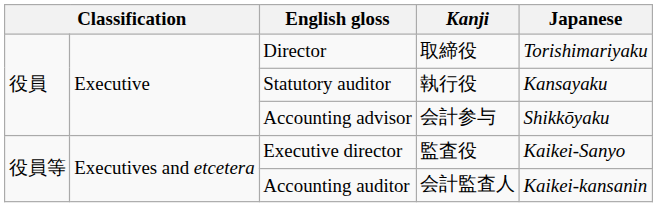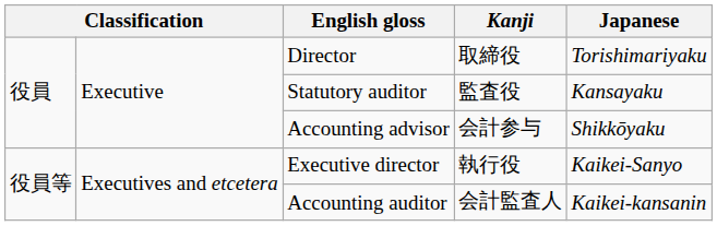 <table class="wikitable">
 <tr>
 <th colspan="2">Classification</th>
 <th>English gloss</th>
 <th><em>Kanji</em></th>
 <th>Japanese</th>
 </tr>
 <tr>
 <td rowspan="3">役員</td>
 <td rowspan="3">Executive</td>
 <td>Director</td>
 <td>取締役</td>
 <td><em>Torishimariyaku</em></td>
 </tr>
 <tr>
 <td>Statutory auditor</td>
-<td>執行役</td>
+<td>監査役</td>
 <td><em>Kansayaku</em></td>
 </tr>
 <tr>
 <td>Accounting advisor</td>
 <td>会計参与</td>
 <td><em>Shikkōyaku</em></td>
 </tr>
 <tr>
 <td rowspan="2">役員等</td>
 <td rowspan="2">Executives and <em>etcetera</em></td>
 <td>Executive director</td>
-<td>監査役</td>
+<td>執行役</td>
 <td><em>Kaikei-Sanyo</em></td>
 </tr>
 <tr>
 <td>Accounting auditor</td>
 <td>会計監査人</td>
 <td><em>Kaikei-kansanin</em></td>
 </tr>
 </table>
